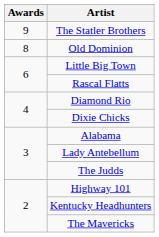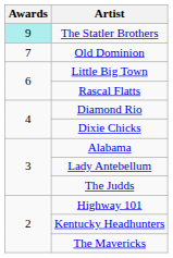 <table class="wikitable" rowspan="2" style="text-align:center;">
 <tr>
 <th scope="col" style="width:55px;">Awards</th>
 <th scope="col" style="text-align:center;">Artist</th>
 </tr>
 <tr>
-<td>9</td>
+<td style="background: paleturquoise;">9</td>
 <td><a href='#'>The Statler Brothers</a></td>
 </tr>
 <tr>
-<td>8</td>
+<td>7</td>
 <td><a href='#'>Old Dominion</a></td>
 </tr>
 <tr>
 <td rowspan=2>6</td>
 <td><a href='#'>Little Big Town</a></td>
 </tr>
 <tr>
 <td><a href='#'>Rascal Flatts</a></td>
 </tr>
 <tr>
 <td rowspan=2>4</td>
 <td><a href='#'>Diamond Rio</a></td>
 </tr>
 <tr>
 <td><a href='#'>Dixie Chicks</a></td>
 </tr>
 <tr>
 <td rowspan=3>3</td>
 <td><a href='#'>Alabama</a></td>
 </tr>
 <tr>
 <td><a href='#'>Lady Antebellum</a></td>
 </tr>
 <tr>
 <td><a href='#'>The Judds</a></td>
 </tr>
 <tr>
 <td rowspan=3>2</td>
 <td><a href='#'>Highway 101</a></td>
 </tr>
 <tr>
 <td><a href='#'>Kentucky Headhunters</a></td>
 </tr>
 <tr>
 <td><a href='#'>The Mavericks</a></td>
 </tr>
 </table>
